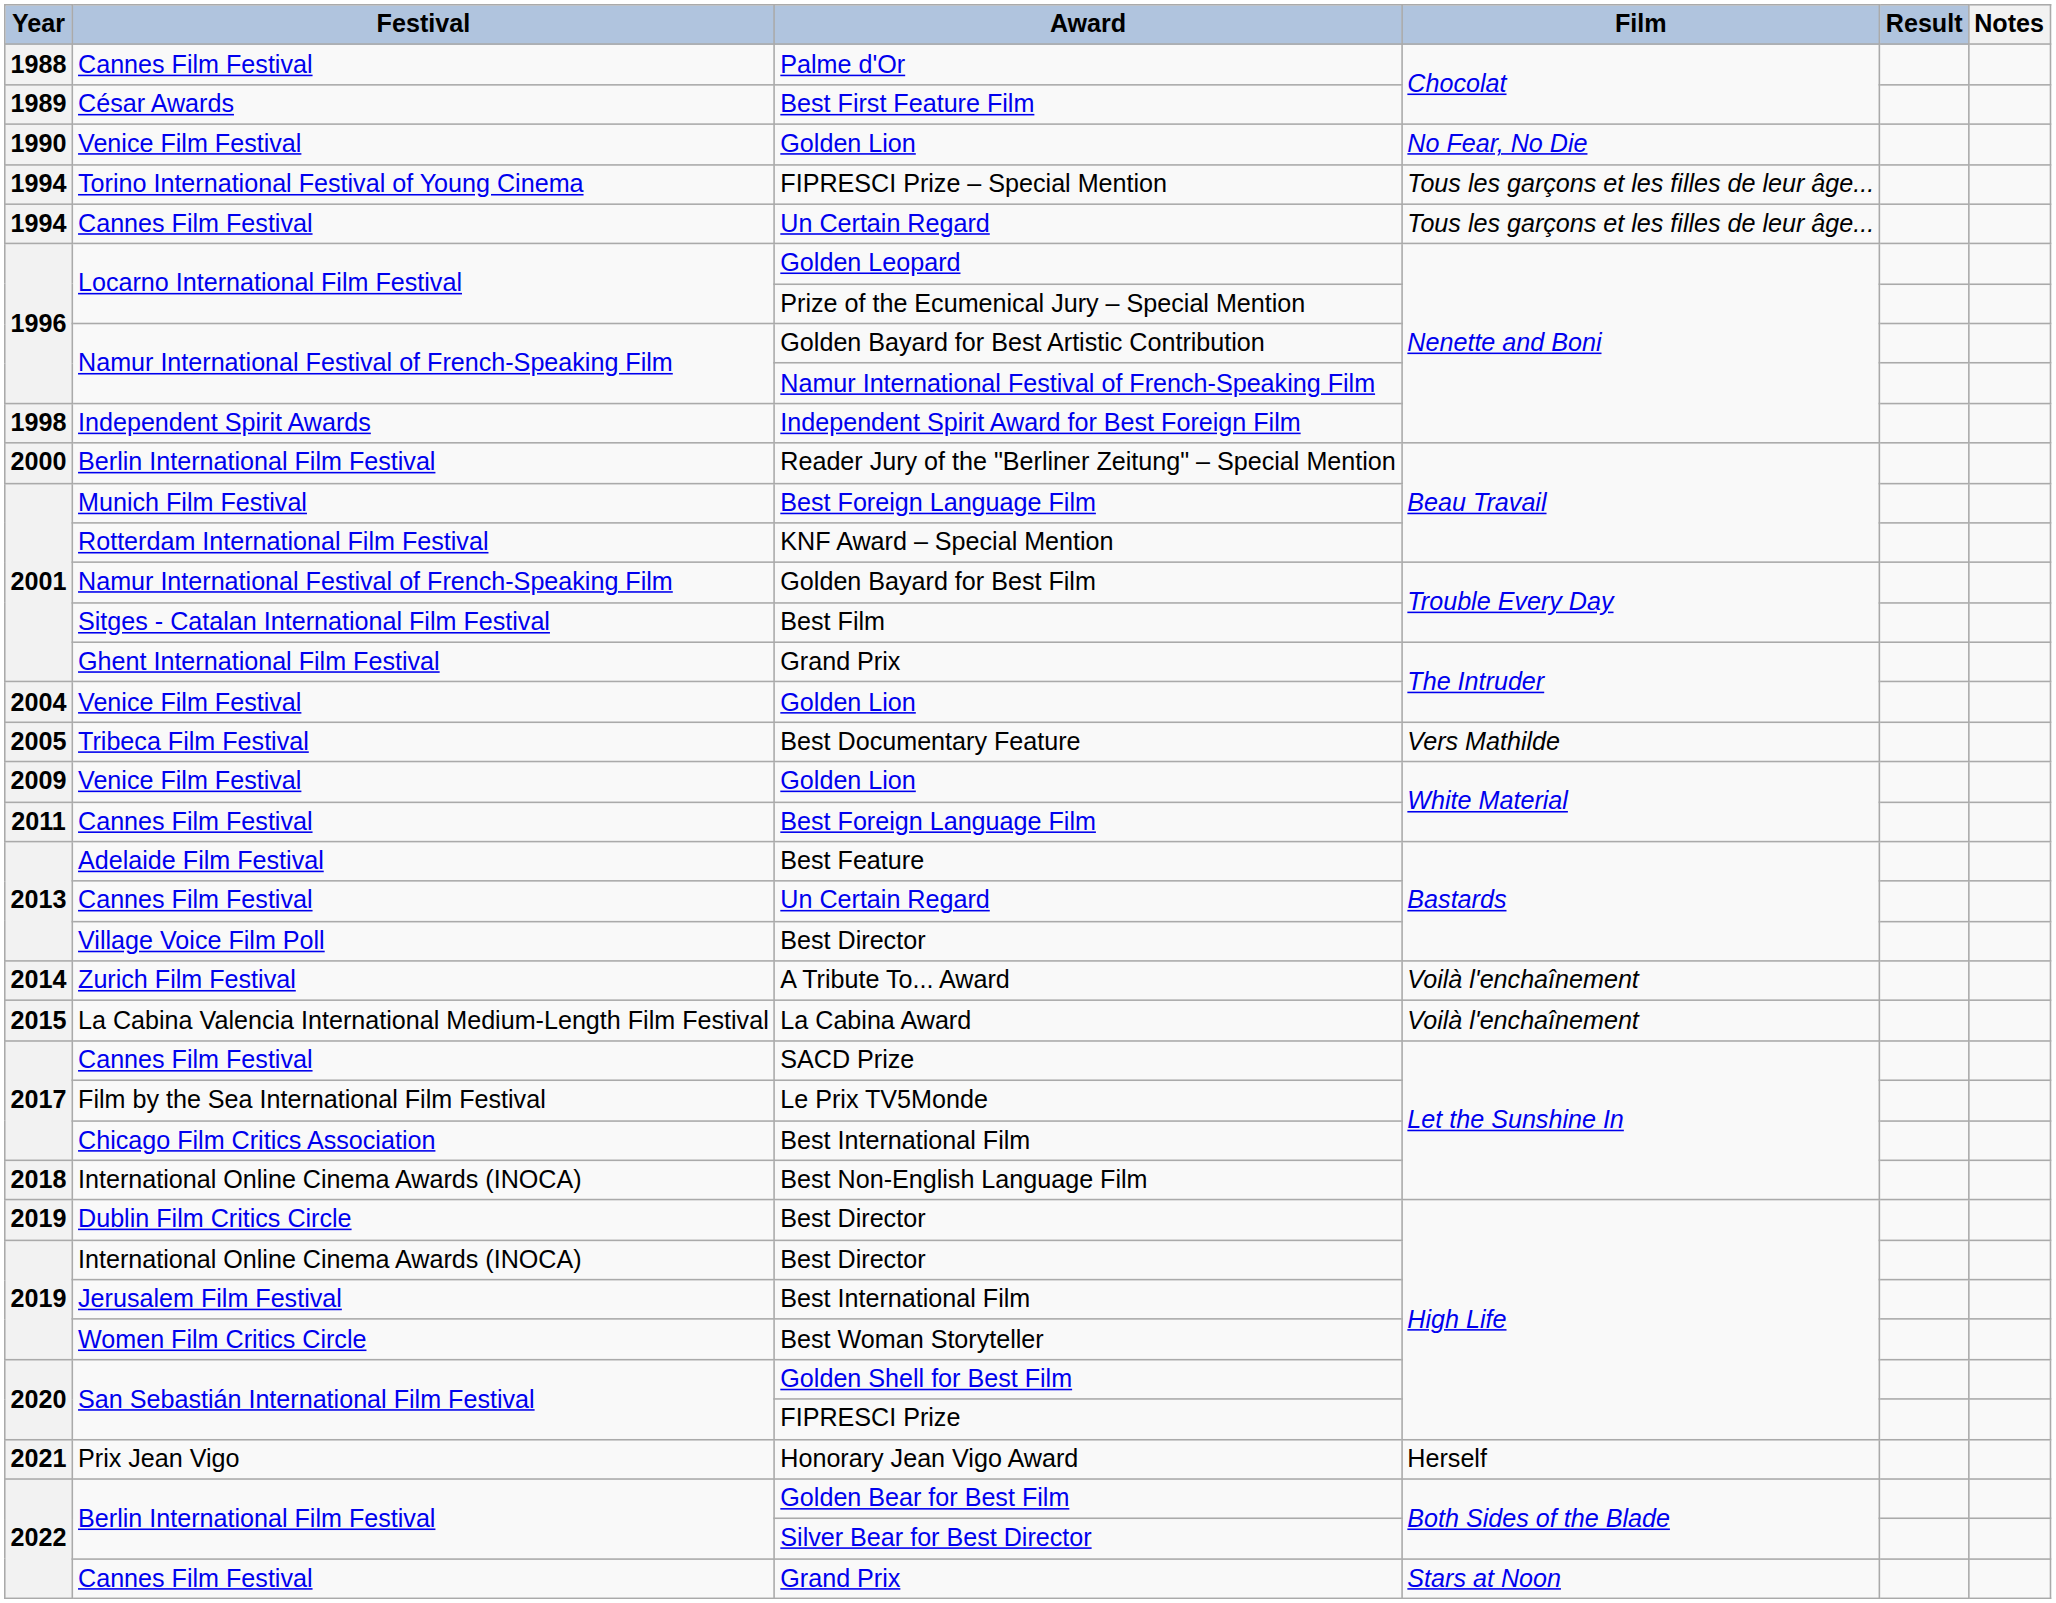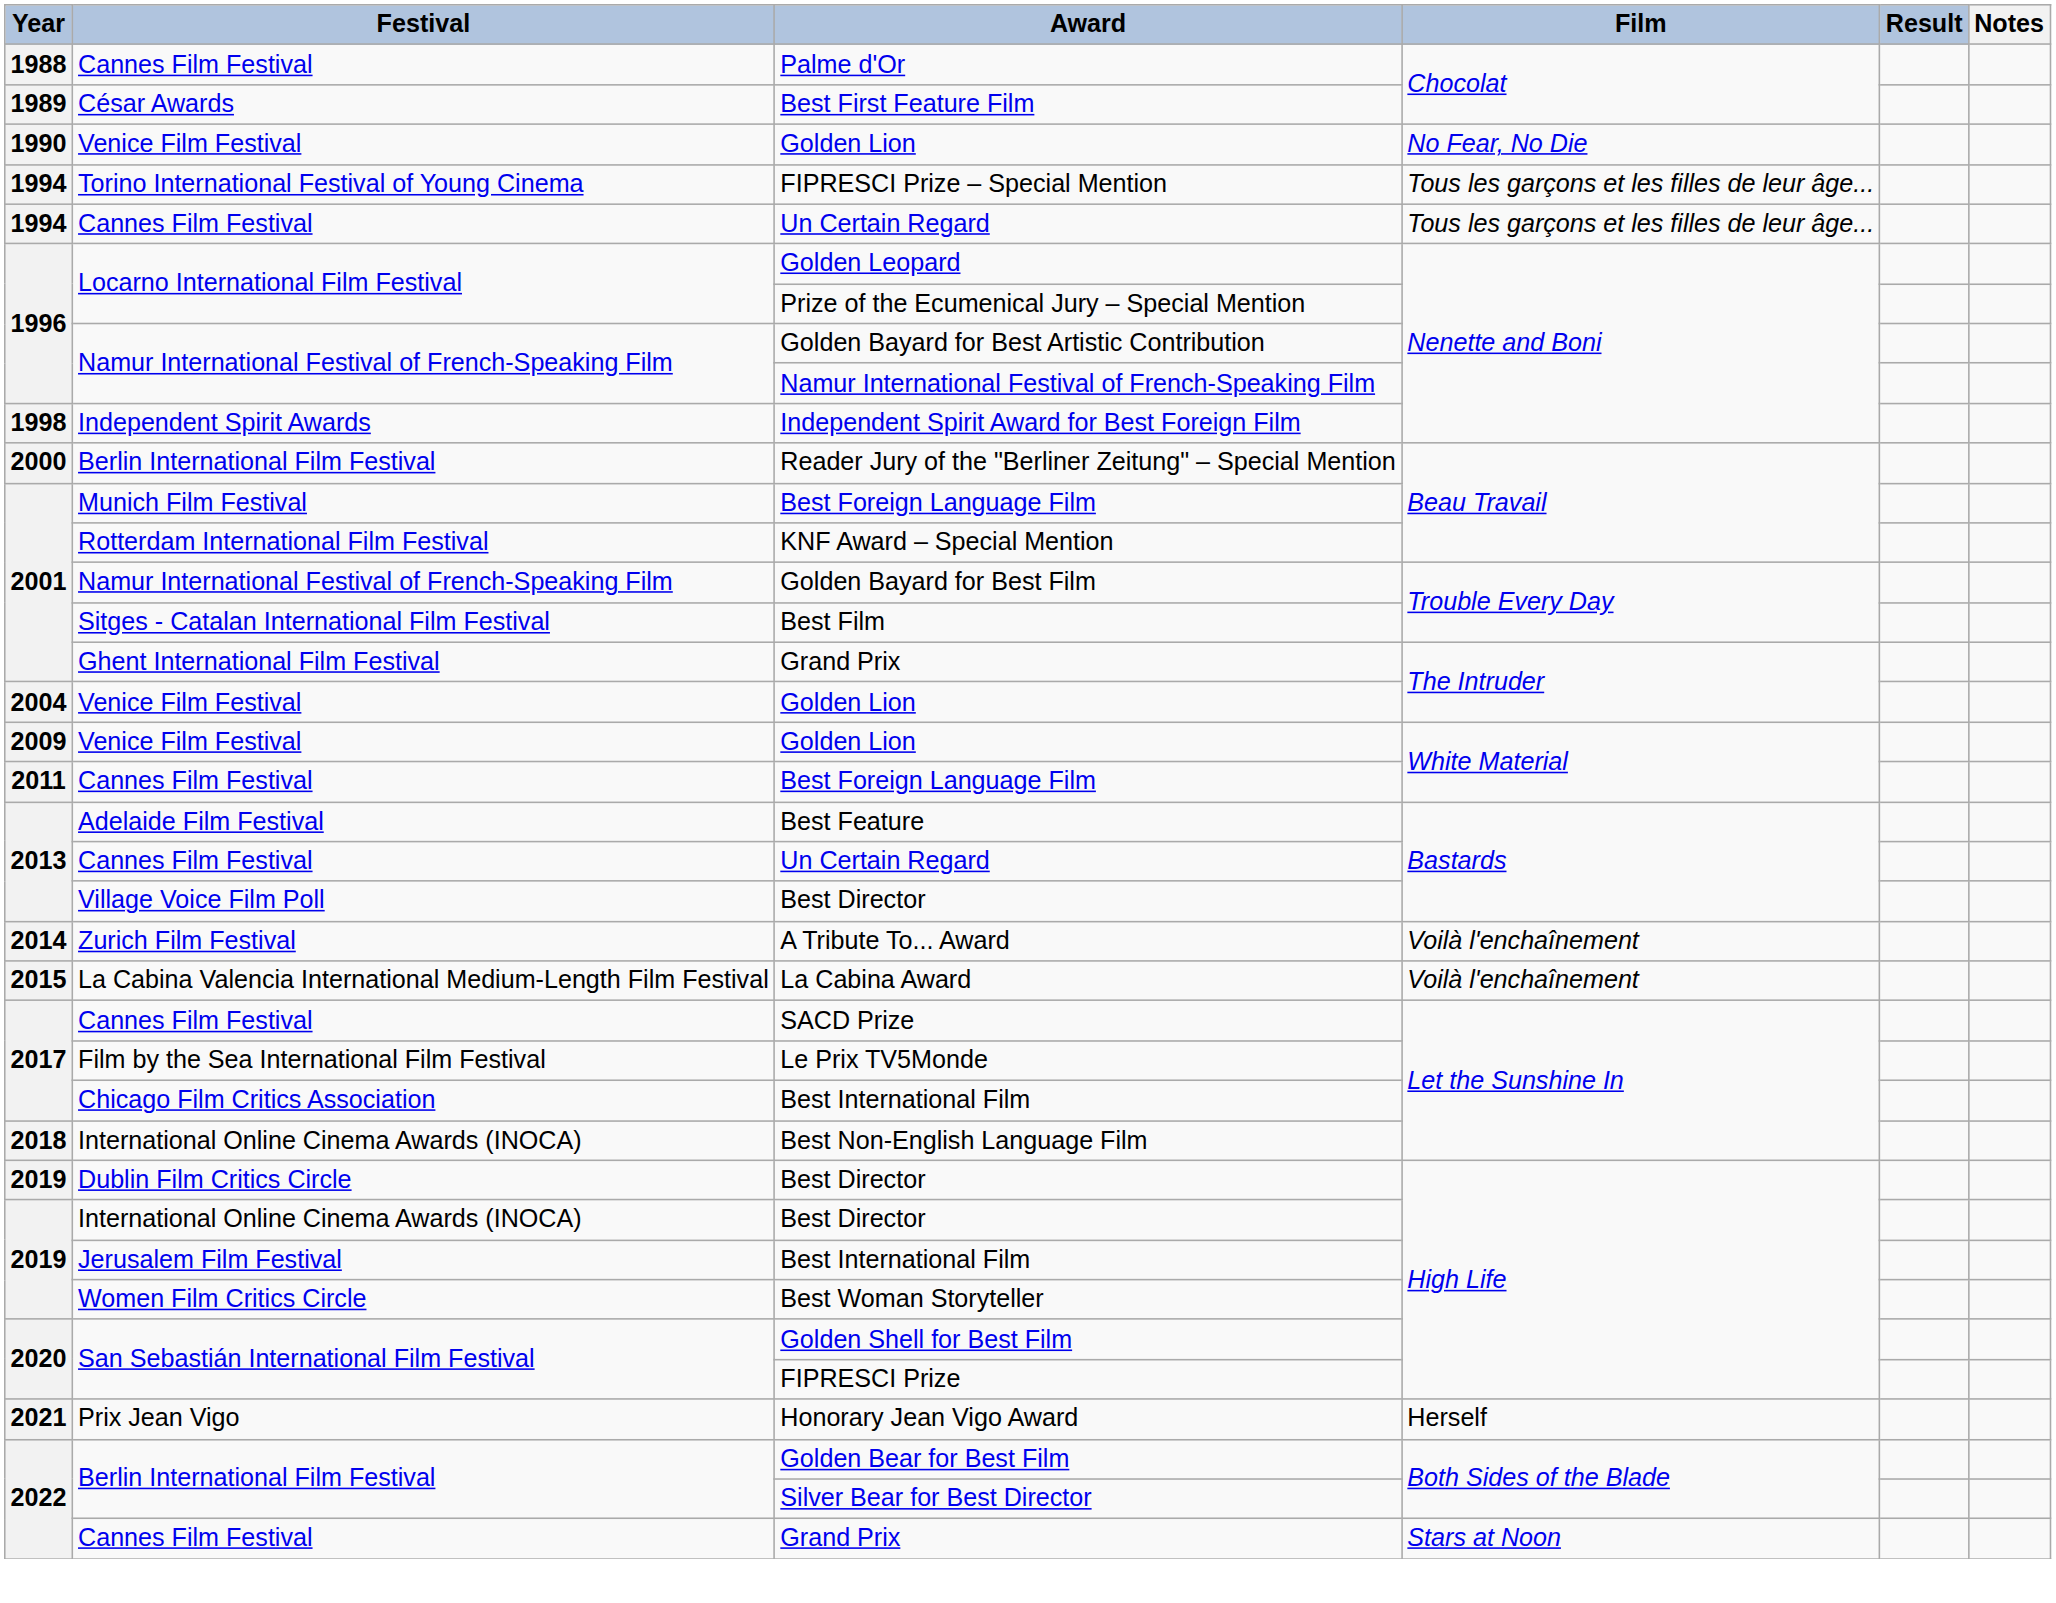 <table class="wikitable">
 <tr>
 <th style="background:#B0C4DE;">Year</th>
 <th style="background:#B0C4DE;">Festival</th>
 <th style="background:#B0C4DE;">Award</th>
 <th style="background:#B0C4DE;">Film</th>
 <th style="background:#B0C4DE;">Result</th>
 <th>Notes</th>
 </tr>
 <tr>
 <th>1988</th>
 <td><a href='#'>Cannes Film Festival</a></td>
 <td><a href='#'>Palme d'Or</a></td>
 <td rowspan="2"><em><a href='#'>Chocolat</a></em></td>
 <td></td>
 <td></td>
 </tr>
 <tr>
 <th>1989</th>
 <td><a href='#'>César Awards</a></td>
 <td><a href='#'>Best First Feature Film</a></td>
 <td></td>
 <td></td>
 </tr>
 <tr>
 <th>1990</th>
 <td><a href='#'>Venice Film Festival</a></td>
 <td><a href='#'>Golden Lion</a></td>
 <td><em><a href='#'>No Fear, No Die</a></em></td>
 <td></td>
 <td></td>
 </tr>
 <tr>
 <th>1994</th>
 <td><a href='#'>Torino International Festival of Young Cinema</a></td>
 <td>FIPRESCI Prize – Special Mention</td>
 <td><em>Tous les garçons et les filles de leur âge...</em></td>
 <td></td>
 <td></td>
 </tr>
 <tr>
 <th>1994</th>
 <td><a href='#'>Cannes Film Festival</a></td>
 <td><a href='#'>Un Certain Regard</a></td>
 <td><em>Tous les garçons et les filles de leur âge...</em></td>
 <td></td>
 <td></td>
 </tr>
 <tr>
 <th rowspan="4">1996</th>
 <td rowspan="2"><a href='#'>Locarno International Film Festival</a></td>
 <td><a href='#'>Golden Leopard</a></td>
 <td rowspan="5"><em><a href='#'>Nenette and Boni</a></em></td>
 <td></td>
 <td></td>
 </tr>
 <tr>
 <td>Prize of the Ecumenical Jury – Special Mention</td>
 <td></td>
 <td></td>
 </tr>
 <tr>
 <td rowspan="2"><a href='#'>Namur International Festival of French-Speaking Film</a></td>
 <td>Golden Bayard for Best Artistic Contribution</td>
 <td></td>
 <td></td>
 </tr>
 <tr>
 <td><a href='#'>Namur International Festival of French-Speaking Film</a></td>
 <td></td>
 <td></td>
 </tr>
 <tr>
 <th>1998</th>
 <td><a href='#'>Independent Spirit Awards</a></td>
 <td><a href='#'>Independent Spirit Award for Best Foreign Film</a></td>
 <td></td>
 <td></td>
 </tr>
 <tr>
 <th>2000</th>
 <td><a href='#'>Berlin International Film Festival</a></td>
 <td>Reader Jury of the "Berliner Zeitung" – Special Mention</td>
 <td rowspan="3"><em><a href='#'>Beau Travail</a></em></td>
 <td></td>
 <td></td>
 </tr>
 <tr>
 <th rowspan="5">2001</th>
 <td><a href='#'>Munich Film Festival</a></td>
 <td><a href='#'>Best Foreign Language Film</a></td>
 <td></td>
 <td></td>
 </tr>
 <tr>
 <td><a href='#'>Rotterdam International Film Festival</a></td>
 <td>KNF Award – Special Mention</td>
 <td></td>
 <td></td>
 </tr>
 <tr>
 <td><a href='#'>Namur International Festival of French-Speaking Film</a></td>
 <td>Golden Bayard for Best Film</td>
 <td rowspan="2"><em><a href='#'>Trouble Every Day</a></em></td>
 <td></td>
 <td></td>
 </tr>
 <tr>
 <td><a href='#'>Sitges - Catalan International Film Festival</a></td>
 <td>Best Film</td>
 <td></td>
 <td></td>
 </tr>
 <tr>
 <td><a href='#'>Ghent International Film Festival</a></td>
 <td>Grand Prix</td>
 <td rowspan="2"><em><a href='#'>The Intruder</a></em></td>
 <td></td>
 <td></td>
 </tr>
 <tr>
 <th>2004</th>
 <td><a href='#'>Venice Film Festival</a></td>
 <td><a href='#'>Golden Lion</a></td>
-<td></td>
-<td></td>
-</tr>
-<tr>
-<th>2005</th>
-<td><a href='#'>Tribeca Film Festival</a></td>
-<td>Best Documentary Feature</td>
-<td><em>Vers Mathilde</em></td>
 <td></td>
 <td></td>
 </tr>
 <tr>
 <th>2009</th>
 <td><a href='#'>Venice Film Festival</a></td>
 <td><a href='#'>Golden Lion</a></td>
 <td rowspan="2"><em><a href='#'>White Material</a></em></td>
 <td></td>
 <td></td>
 </tr>
 <tr>
 <th>2011</th>
 <td><a href='#'>Cannes Film Festival</a></td>
 <td><a href='#'>Best Foreign Language Film</a></td>
 <td></td>
 <td></td>
 </tr>
 <tr>
 <th rowspan="3">2013</th>
 <td><a href='#'>Adelaide Film Festival</a></td>
 <td>Best Feature</td>
 <td rowspan="3"><em><a href='#'>Bastards</a></em></td>
 <td></td>
 <td></td>
 </tr>
 <tr>
 <td><a href='#'>Cannes Film Festival</a></td>
 <td><a href='#'>Un Certain Regard</a></td>
 <td></td>
 <td></td>
 </tr>
 <tr>
 <td><a href='#'>Village Voice Film Poll</a></td>
 <td>Best Director</td>
 <td></td>
 <td></td>
 </tr>
 <tr>
 <th>2014</th>
 <td><a href='#'>Zurich Film Festival</a></td>
 <td>A Tribute To... Award</td>
 <td><em>Voilà l'enchaînement</em></td>
 <td></td>
 <td></td>
 </tr>
 <tr>
 <th>2015</th>
 <td>La Cabina Valencia International Medium-Length Film Festival</td>
 <td>La Cabina Award</td>
 <td><em>Voilà l'enchaînement</em></td>
 <td></td>
 <td></td>
 </tr>
 <tr>
 <th rowspan="3">2017</th>
 <td><a href='#'>Cannes Film Festival</a></td>
 <td>SACD Prize</td>
 <td rowspan="4"><em><a href='#'>Let the Sunshine In</a></em></td>
 <td></td>
 <td></td>
 </tr>
 <tr>
 <td>Film by the Sea International Film Festival</td>
 <td>Le Prix TV5Monde</td>
 <td></td>
 <td></td>
 </tr>
 <tr>
 <td><a href='#'>Chicago Film Critics Association</a></td>
 <td>Best International Film</td>
 <td></td>
 <td></td>
 </tr>
 <tr>
 <th>2018</th>
 <td>International Online Cinema Awards (INOCA)</td>
 <td>Best Non-English Language Film</td>
 <td></td>
 <td></td>
 </tr>
 <tr>
 <th>2019</th>
 <td><a href='#'>Dublin Film Critics Circle</a></td>
 <td>Best Director</td>
 <td rowspan="6"><em><a href='#'>High Life</a></em></td>
 <td></td>
 <td></td>
 </tr>
 <tr>
 <th rowspan="3">2019</th>
 <td>International Online Cinema Awards (INOCA)</td>
 <td>Best Director</td>
 <td></td>
 <td></td>
 </tr>
 <tr>
 <td><a href='#'>Jerusalem Film Festival</a></td>
 <td>Best International Film</td>
 <td></td>
 <td></td>
 </tr>
 <tr>
 <td><a href='#'>Women Film Critics Circle</a></td>
 <td>Best Woman Storyteller</td>
 <td></td>
 <td></td>
 </tr>
 <tr>
 <th rowspan="2">2020</th>
 <td rowspan="2"><a href='#'>San Sebastián International Film Festival</a></td>
 <td><a href='#'>Golden Shell for Best Film</a></td>
 <td></td>
 <td></td>
 </tr>
 <tr>
 <td>FIPRESCI Prize</td>
 <td></td>
 <td></td>
 </tr>
 <tr>
 <th>2021</th>
 <td>Prix Jean Vigo</td>
 <td>Honorary Jean Vigo Award</td>
 <td>Herself</td>
 <td></td>
 <td></td>
 </tr>
 <tr>
 <th rowspan="3">2022</th>
 <td rowspan="2"><a href='#'>Berlin International Film Festival</a></td>
 <td><a href='#'>Golden Bear for Best Film</a></td>
 <td rowspan="2"><em><a href='#'>Both Sides of the Blade</a></em></td>
 <td></td>
 <td></td>
 </tr>
 <tr>
 <td><a href='#'>Silver Bear for Best Director</a></td>
 <td></td>
 <td></td>
 </tr>
 <tr>
 <td><a href='#'>Cannes Film Festival</a></td>
 <td><a href='#'>Grand Prix</a></td>
 <td><em><a href='#'>Stars at Noon</a></em></td>
 <td></td>
 <td></td>
 </tr>
 </table>
